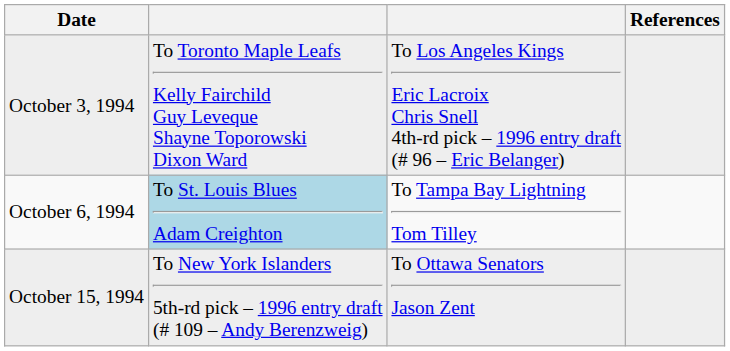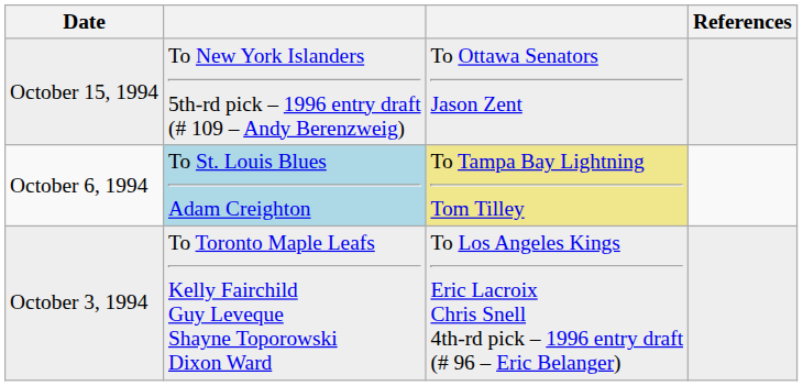 <table class="wikitable">
 <tr>
 <th>Date</th>
 <th></th>
 <th></th>
 <th>References</th>
 </tr>
 <tr bgcolor="#eeeeee">
+<td>October 15, 1994</td>
+<td valign="top">To <a href='#'>New York Islanders</a><hr>5th-rd pick – <a href='#'>1996 entry draft</a><br>(# 109 – <a href='#'>Andy Berenzweig</a>)</td>
+<td valign="top">To <a href='#'>Ottawa Senators</a><hr><a href='#'>Jason Zent</a></td>
+<td></td>
+</tr>
+<tr>
+<td>October 6, 1994</td>
+<td valign="top" style="background: lightblue;">To <a href='#'>St. Louis Blues</a><hr><a href='#'>Adam Creighton</a></td>
+<td valign="top" style="background: khaki;">To <a href='#'>Tampa Bay Lightning</a><hr><a href='#'>Tom Tilley</a></td>
+<td></td>
+</tr>
+<tr bgcolor="#eeeeee">
 <td>October 3, 1994</td>
 <td valign="top">To <a href='#'>Toronto Maple Leafs</a><hr><a href='#'>Kelly Fairchild</a><br><a href='#'>Guy Leveque</a><br><a href='#'>Shayne Toporowski</a><br><a href='#'>Dixon Ward</a></td>
 <td valign="top">To <a href='#'>Los Angeles Kings</a><hr><a href='#'>Eric Lacroix</a><br><a href='#'>Chris Snell</a><br>4th-rd pick – <a href='#'>1996 entry draft</a><br>(# 96 – <a href='#'>Eric Belanger</a>)</td>
 <td></td>
 </tr>
-<tr>
-<td>October 6, 1994</td>
-<td valign="top" style="background: lightblue;">To <a href='#'>St. Louis Blues</a><hr><a href='#'>Adam Creighton</a></td>
-<td valign="top">To <a href='#'>Tampa Bay Lightning</a><hr><a href='#'>Tom Tilley</a></td>
-<td></td>
-</tr>
-<tr bgcolor="#eeeeee">
-<td>October 15, 1994</td>
-<td valign="top">To <a href='#'>New York Islanders</a><hr>5th-rd pick – <a href='#'>1996 entry draft</a><br>(# 109 – <a href='#'>Andy Berenzweig</a>)</td>
-<td valign="top">To <a href='#'>Ottawa Senators</a><hr><a href='#'>Jason Zent</a></td>
-<td></td>
-</tr>
 </table>
